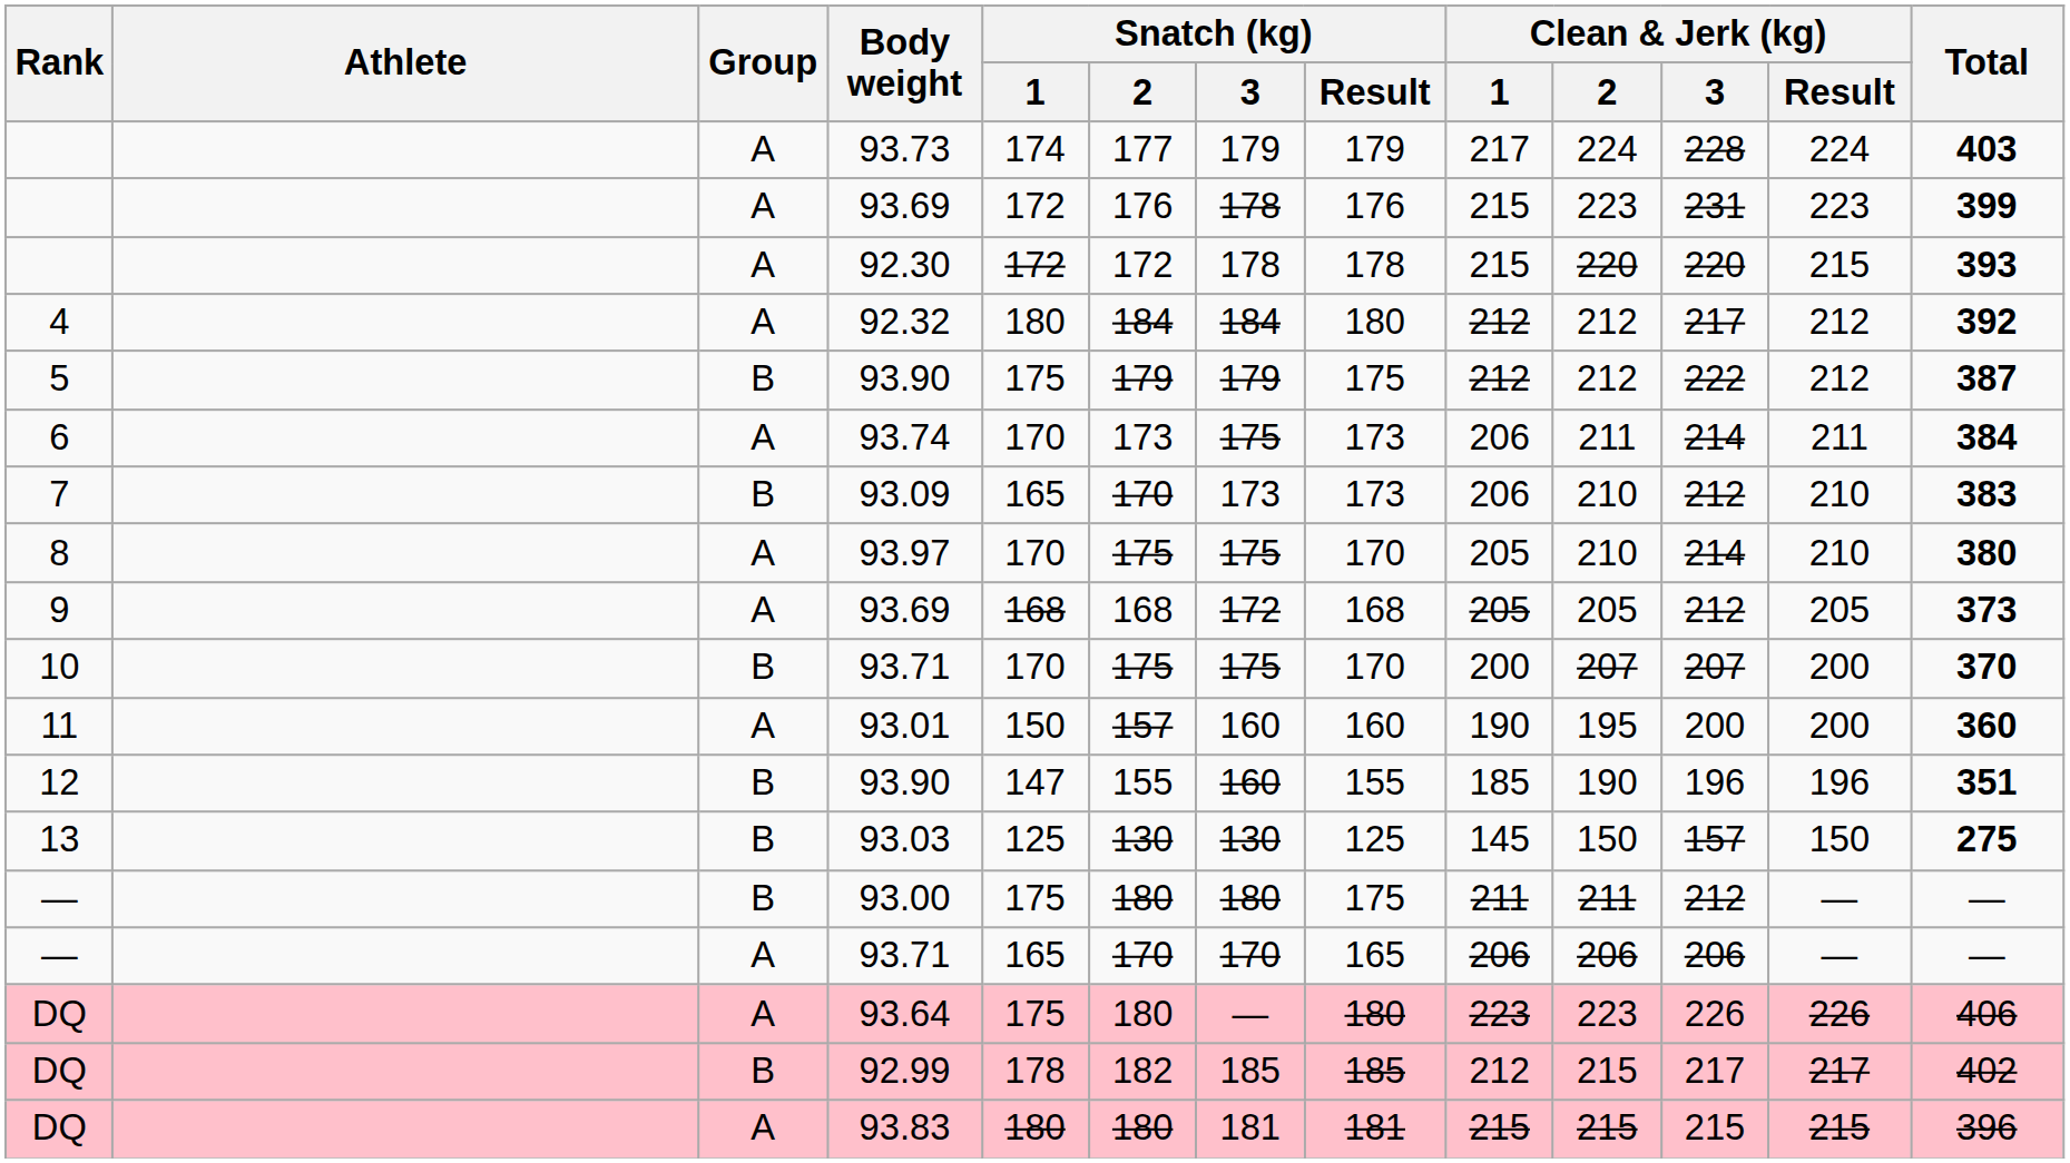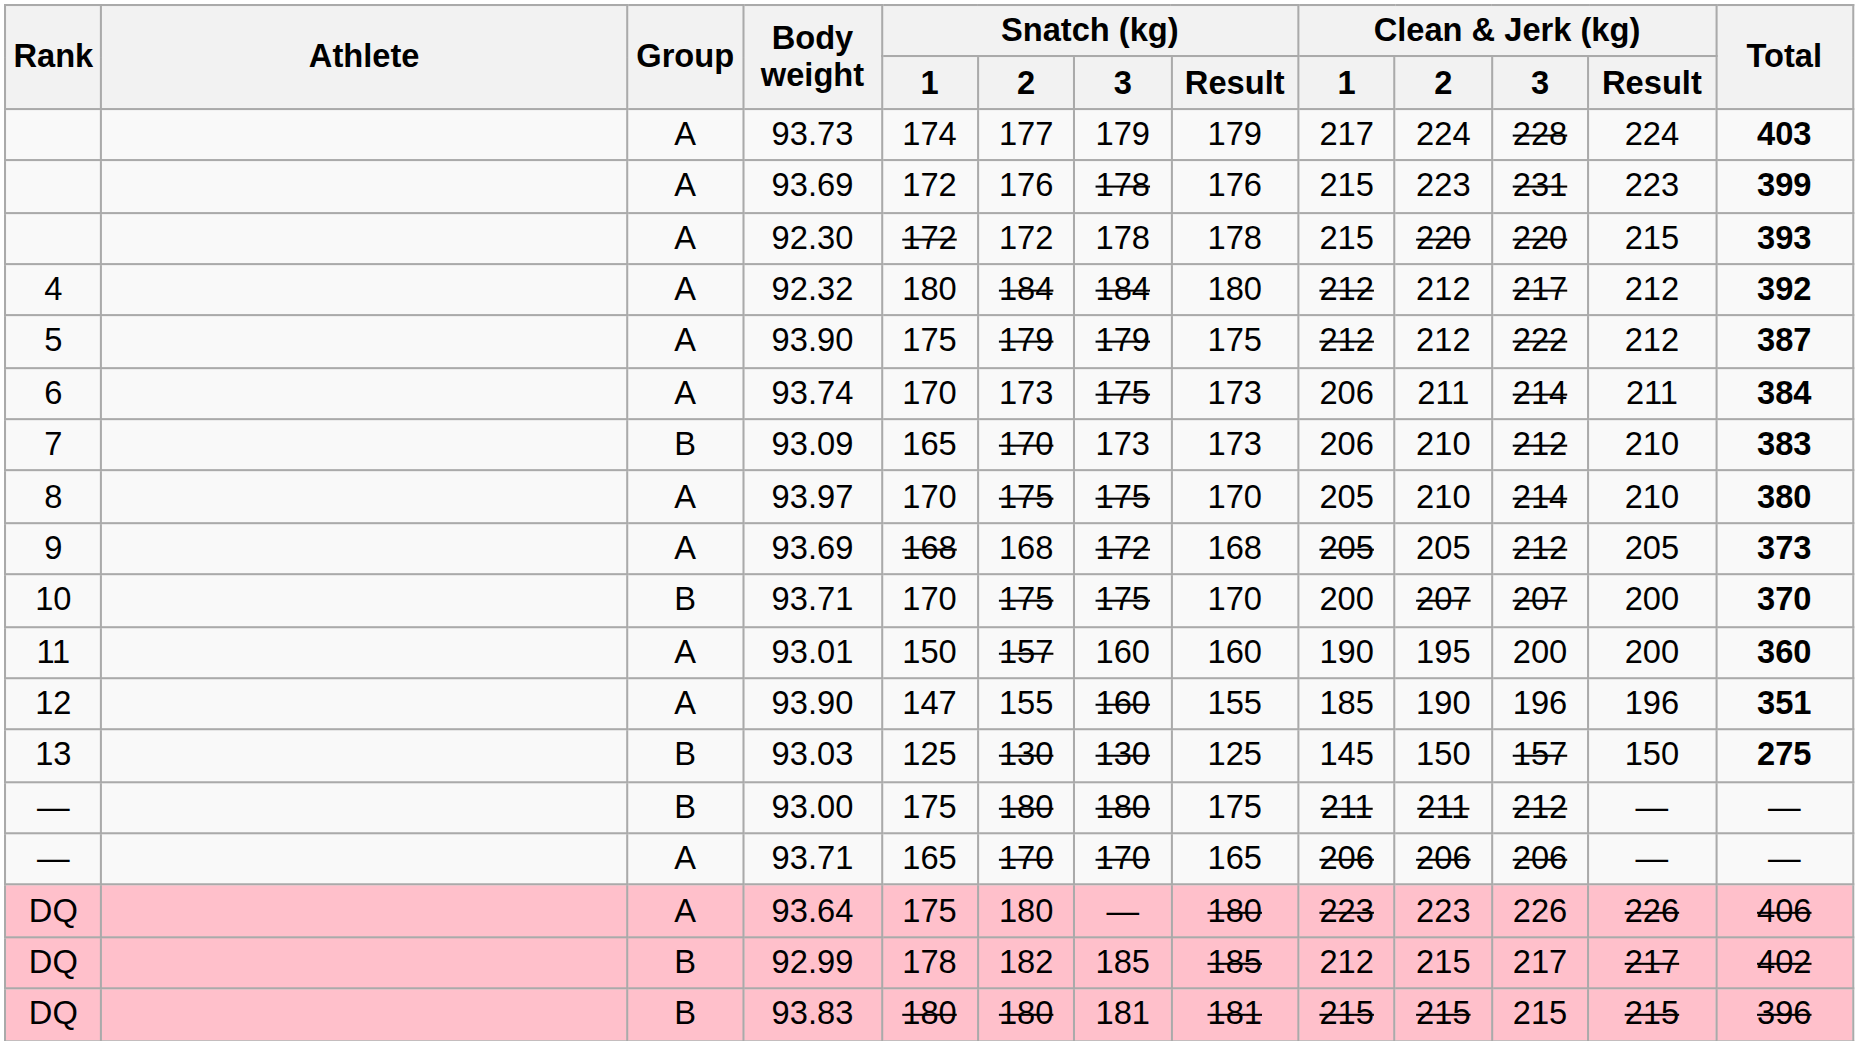 <table class = "wikitable" style="text-align:center;">
 <tr>
 <th rowspan=2 width=40>Rank</th>
 <th rowspan=2 width=250>Athlete</th>
 <th rowspan=2 width=50>Group</th>
 <th rowspan=2 width=60>Body weight</th>
 <th colspan=4>Snatch (kg)</th>
 <th colspan=4>Clean & Jerk (kg)</th>
 <th rowspan=2 width=60>Total</th>
 </tr>
 <tr>
 <th width=40>1</th>
 <th width=40>2</th>
 <th width=40>3</th>
 <th width=55>Result</th>
 <th width=40>1</th>
 <th width=40>2</th>
 <th width=40>3</th>
 <th width=55>Result</th>
 </tr>
 <tr>
 <td></td>
 <td align=left></td>
 <td>A</td>
 <td>93.73</td>
 <td>174</td>
 <td>177</td>
 <td>179</td>
 <td>179</td>
 <td>217</td>
 <td>224</td>
 <td><s>228</s></td>
 <td>224</td>
 <td><strong>403</strong></td>
 </tr>
 <tr>
 <td></td>
 <td align=left></td>
 <td>A</td>
 <td>93.69</td>
 <td>172</td>
 <td>176</td>
 <td><s>178</s></td>
 <td>176</td>
 <td>215</td>
 <td>223</td>
 <td><s>231</s></td>
 <td>223</td>
 <td><strong>399</strong></td>
 </tr>
 <tr>
 <td></td>
 <td align=left></td>
 <td>A</td>
 <td>92.30</td>
 <td><s>172</s></td>
 <td>172</td>
 <td>178</td>
 <td>178</td>
 <td>215</td>
 <td><s>220</s></td>
 <td><s>220</s></td>
 <td>215</td>
 <td><strong>393</strong></td>
 </tr>
 <tr>
 <td>4</td>
 <td align=left></td>
 <td>A</td>
 <td>92.32</td>
 <td>180</td>
 <td><s>184</s></td>
 <td><s>184</s></td>
 <td>180</td>
 <td><s>212</s></td>
 <td>212</td>
 <td><s>217</s></td>
 <td>212</td>
 <td><strong>392</strong></td>
 </tr>
 <tr>
 <td>5</td>
 <td align=left></td>
-<td>B</td>
+<td>A</td>
 <td>93.90</td>
 <td>175</td>
 <td><s>179</s></td>
 <td><s>179</s></td>
 <td>175</td>
 <td><s>212</s></td>
 <td>212</td>
 <td><s>222</s></td>
 <td>212</td>
 <td><strong>387</strong></td>
 </tr>
 <tr>
 <td>6</td>
 <td align=left></td>
 <td>A</td>
 <td>93.74</td>
 <td>170</td>
 <td>173</td>
 <td><s>175</s></td>
 <td>173</td>
 <td>206</td>
 <td>211</td>
 <td><s>214</s></td>
 <td>211</td>
 <td><strong>384</strong></td>
 </tr>
 <tr>
 <td>7</td>
 <td align=left></td>
 <td>B</td>
 <td>93.09</td>
 <td>165</td>
 <td><s>170</s></td>
 <td>173</td>
 <td>173</td>
 <td>206</td>
 <td>210</td>
 <td><s>212</s></td>
 <td>210</td>
 <td><strong>383</strong></td>
 </tr>
 <tr>
 <td>8</td>
 <td align=left></td>
 <td>A</td>
 <td>93.97</td>
 <td>170</td>
 <td><s>175</s></td>
 <td><s>175</s></td>
 <td>170</td>
 <td>205</td>
 <td>210</td>
 <td><s>214</s></td>
 <td>210</td>
 <td><strong>380</strong></td>
 </tr>
 <tr>
 <td>9</td>
 <td align=left></td>
 <td>A</td>
 <td>93.69</td>
 <td><s>168</s></td>
 <td>168</td>
 <td><s>172</s></td>
 <td>168</td>
 <td><s>205</s></td>
 <td>205</td>
 <td><s>212</s></td>
 <td>205</td>
 <td><strong>373</strong></td>
 </tr>
 <tr>
 <td>10</td>
 <td align=left></td>
 <td>B</td>
 <td>93.71</td>
 <td>170</td>
 <td><s>175</s></td>
 <td><s>175</s></td>
 <td>170</td>
 <td>200</td>
 <td><s>207</s></td>
 <td><s>207</s></td>
 <td>200</td>
 <td><strong>370</strong></td>
 </tr>
 <tr>
 <td>11</td>
 <td align=left></td>
 <td>A</td>
 <td>93.01</td>
 <td>150</td>
 <td><s>157</s></td>
 <td>160</td>
 <td>160</td>
 <td>190</td>
 <td>195</td>
 <td>200</td>
 <td>200</td>
 <td><strong>360</strong></td>
 </tr>
 <tr>
 <td>12</td>
 <td align=left></td>
-<td>B</td>
+<td>A</td>
 <td>93.90</td>
 <td>147</td>
 <td>155</td>
 <td><s>160</s></td>
 <td>155</td>
 <td>185</td>
 <td>190</td>
 <td>196</td>
 <td>196</td>
 <td><strong>351</strong></td>
 </tr>
 <tr>
 <td>13</td>
 <td align=left></td>
 <td>B</td>
 <td>93.03</td>
 <td>125</td>
 <td><s>130</s></td>
 <td><s>130</s></td>
 <td>125</td>
 <td>145</td>
 <td>150</td>
 <td><s>157</s></td>
 <td>150</td>
 <td><strong>275</strong></td>
 </tr>
 <tr>
 <td>—</td>
 <td align=left></td>
 <td>B</td>
 <td>93.00</td>
 <td>175</td>
 <td><s>180</s></td>
 <td><s>180</s></td>
 <td>175</td>
 <td><s>211</s></td>
 <td><s>211</s></td>
 <td><s>212</s></td>
 <td>—</td>
 <td>—</td>
 </tr>
 <tr>
 <td>—</td>
 <td align=left></td>
 <td>A</td>
 <td>93.71</td>
 <td>165</td>
 <td><s>170</s></td>
 <td><s>170</s></td>
 <td>165</td>
 <td><s>206</s></td>
 <td><s>206</s></td>
 <td><s>206</s></td>
 <td>—</td>
 <td>—</td>
 </tr>
 <tr bgcolor=pink>
 <td>DQ</td>
 <td align=left></td>
 <td>A</td>
 <td>93.64</td>
 <td>175</td>
 <td>180</td>
 <td>—</td>
 <td><s>180</s></td>
 <td><s>223</s></td>
 <td>223</td>
 <td>226</td>
 <td><s>226</s></td>
 <td><s>406</s></td>
 </tr>
 <tr bgcolor=pink>
 <td>DQ</td>
 <td align=left></td>
 <td>B</td>
 <td>92.99</td>
 <td>178</td>
 <td>182</td>
 <td>185</td>
 <td><s>185</s></td>
 <td>212</td>
 <td>215</td>
 <td>217</td>
 <td><s>217</s></td>
 <td><s>402</s></td>
 </tr>
 <tr bgcolor=pink>
 <td>DQ</td>
 <td align=left></td>
-<td>A</td>
+<td>B</td>
 <td>93.83</td>
 <td><s>180</s></td>
 <td><s>180</s></td>
 <td>181</td>
 <td><s>181</s></td>
 <td><s>215</s></td>
 <td><s>215</s></td>
 <td>215</td>
 <td><s>215</s></td>
 <td><s>396</s></td>
 </tr>
 </table>
